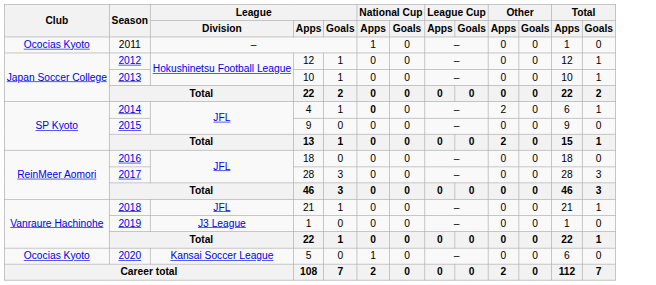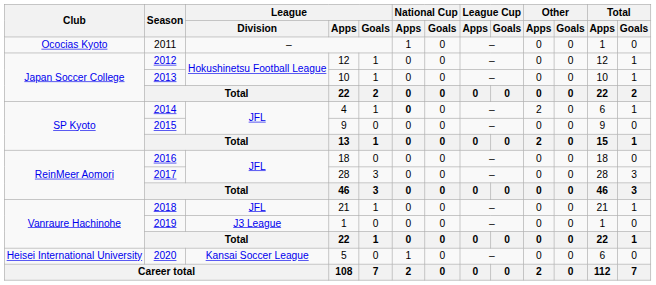 <table class="wikitable" style="text-align: center">
 <tr>
 <th rowspan="2">Club</th>
 <th rowspan="2">Season</th>
 <th colspan="3">League</th>
 <th colspan="2">National Cup</th>
 <th colspan="2">League Cup</th>
 <th colspan="2">Other</th>
 <th colspan="2">Total</th>
 </tr>
 <tr>
 <th>Division</th>
 <th>Apps</th>
 <th>Goals</th>
 <th>Apps</th>
 <th>Goals</th>
 <th>Apps</th>
 <th>Goals</th>
 <th>Apps</th>
 <th>Goals</th>
 <th>Apps</th>
 <th>Goals</th>
 </tr>
 <tr>
 <td><a href='#'>Ococias Kyoto</a></td>
 <td>2011</td>
 <td colspan="3">–</td>
 <td>1</td>
 <td>0</td>
 <td colspan="2">–</td>
 <td>0</td>
 <td>0</td>
 <td>1</td>
 <td>0</td>
 </tr>
 <tr>
 <td rowspan="3"><a href='#'>Japan Soccer College</a></td>
 <td><a href='#'>2012</a></td>
 <td rowspan="2"><a href='#'>Hokushinetsu Football League</a></td>
 <td>12</td>
 <td>1</td>
 <td>0</td>
 <td>0</td>
 <td colspan="2">–</td>
 <td>0</td>
 <td>0</td>
 <td>12</td>
 <td>1</td>
 </tr>
 <tr>
 <td><a href='#'>2013</a></td>
 <td>10</td>
 <td>1</td>
 <td>0</td>
 <td>0</td>
 <td colspan="2">–</td>
 <td>0</td>
 <td>0</td>
 <td>10</td>
 <td>1</td>
 </tr>
 <tr>
 <th colspan=2>Total</th>
 <th>22</th>
 <th>2</th>
 <th>0</th>
 <th>0</th>
 <th>0</th>
 <th>0</th>
 <th>0</th>
 <th>0</th>
 <th>22</th>
 <th>2</th>
 </tr>
 <tr>
 <td rowspan="3"><a href='#'>SP Kyoto</a></td>
 <td><a href='#'>2014</a></td>
 <td rowspan="2"><a href='#'>JFL</a></td>
 <td>4</td>
 <td>1</td>
 <td><strong>0</strong></td>
 <td>0</td>
 <td colspan="2">–</td>
 <td>2</td>
 <td>0</td>
 <td>6</td>
 <td>1</td>
 </tr>
 <tr>
 <td><a href='#'>2015</a></td>
 <td>9</td>
 <td>0</td>
 <td>0</td>
 <td>0</td>
 <td colspan="2">–</td>
 <td>0</td>
 <td>0</td>
 <td>9</td>
 <td>0</td>
 </tr>
 <tr>
 <th colspan=2>Total</th>
 <th>13</th>
 <th>1</th>
 <th>0</th>
 <th>0</th>
 <th>0</th>
 <th>0</th>
 <th>2</th>
 <th>0</th>
 <th>15</th>
 <th>1</th>
 </tr>
 <tr>
 <td rowspan="3"><a href='#'>ReinMeer Aomori</a></td>
 <td><a href='#'>2016</a></td>
 <td rowspan="2"><a href='#'>JFL</a></td>
 <td>18</td>
 <td>0</td>
 <td>0</td>
 <td>0</td>
 <td colspan="2">–</td>
 <td>0</td>
 <td>0</td>
 <td>18</td>
 <td>0</td>
 </tr>
 <tr>
 <td><a href='#'>2017</a></td>
 <td>28</td>
 <td>3</td>
 <td>0</td>
 <td>0</td>
 <td colspan="2">–</td>
 <td>0</td>
 <td>0</td>
 <td>28</td>
 <td>3</td>
 </tr>
 <tr>
 <th colspan=2>Total</th>
 <th>46</th>
 <th>3</th>
 <th>0</th>
 <th>0</th>
 <th>0</th>
 <th>0</th>
 <th>0</th>
 <th>0</th>
 <th>46</th>
 <th>3</th>
 </tr>
 <tr>
 <td rowspan="3"><a href='#'>Vanraure Hachinohe</a></td>
 <td><a href='#'>2018</a></td>
 <td><a href='#'>JFL</a></td>
 <td>21</td>
 <td>1</td>
 <td>0</td>
 <td>0</td>
 <td colspan="2">–</td>
 <td>0</td>
 <td>0</td>
 <td>21</td>
 <td>1</td>
 </tr>
 <tr>
 <td><a href='#'>2019</a></td>
 <td><a href='#'>J3 League</a></td>
 <td>1</td>
 <td>0</td>
 <td>0</td>
 <td>0</td>
 <td colspan="2">–</td>
 <td>0</td>
 <td>0</td>
 <td>1</td>
 <td>0</td>
 </tr>
 <tr>
 <th colspan=2>Total</th>
 <th>22</th>
 <th>1</th>
 <th>0</th>
 <th>0</th>
 <th>0</th>
 <th>0</th>
 <th>0</th>
 <th>0</th>
 <th>22</th>
 <th>1</th>
 </tr>
 <tr>
-<td><a href='#'>Ococias Kyoto</a></td>
+<td><a href='#'>Heisei International University</a></td>
 <td><a href='#'>2020</a></td>
 <td><a href='#'>Kansai Soccer League</a></td>
 <td>5</td>
 <td>0</td>
 <td>1</td>
 <td>0</td>
 <td colspan="2">–</td>
 <td>0</td>
 <td>0</td>
 <td>6</td>
 <td>0</td>
 </tr>
 <tr>
 <th colspan=3>Career total</th>
 <th>108</th>
 <th>7</th>
 <th>2</th>
 <th>0</th>
 <th>0</th>
 <th>0</th>
 <th>2</th>
 <th>0</th>
 <th>112</th>
 <th>7</th>
 </tr>
 </table>
